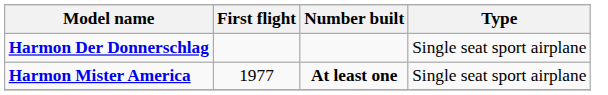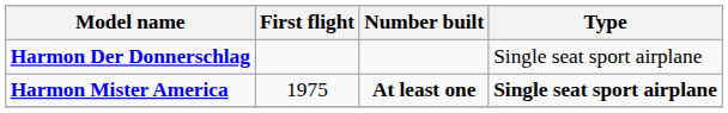 <table class="wikitable" align=center style="font-size:90%;">
 <tr>
 </tr>
 <tr style="background:#efefef;">
 <th>Model name</th>
 <th>First flight</th>
 <th>Number built</th>
 <th>Type</th>
 </tr>
 <tr>
 <td align=left><strong><a href='#'>Harmon Der Donnerschlag</a></strong></td>
 <td align=center></td>
 <td align=center></td>
 <td align=left>Single seat sport airplane</td>
 </tr>
 <tr>
 <td align=left><strong><a href='#'>Harmon Mister America</a></strong></td>
-<td align=center>1977</td>
+<td align=center>1975</td>
 <td align=center><strong>At least one</strong></td>
-<td align=left>Single seat sport airplane</td>
+<td align=left><strong>Single seat sport airplane</strong></td>
 </tr>
 <tr>
 </tr>
 </table>
